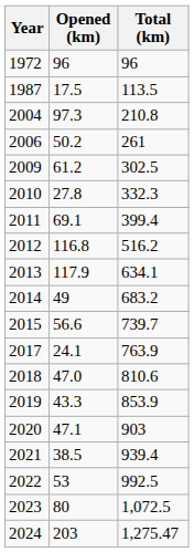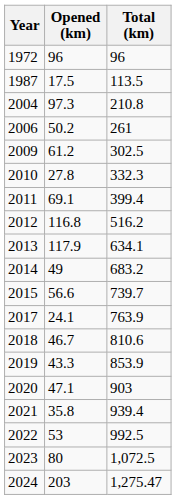 <table class="wikitable collapsible collapsed" style="width:180px; margin:2em auto 2em auto; float:right;">
 <tr>
 <th>Year</th>
 <th>Opened<br> (km)</th>
 <th>Total<br> (km)</th>
 </tr>
 <tr>
 <td>1972</td>
 <td>96</td>
 <td>96</td>
 </tr>
 <tr>
 <td>1987</td>
 <td>17.5</td>
 <td>113.5</td>
 </tr>
 <tr>
 <td>2004</td>
 <td>97.3</td>
 <td>210.8</td>
 </tr>
 <tr>
 <td>2006</td>
 <td>50.2</td>
 <td>261</td>
 </tr>
 <tr>
 <td>2009</td>
 <td>61.2</td>
 <td>302.5</td>
 </tr>
 <tr>
 <td>2010</td>
 <td>27.8</td>
 <td>332.3</td>
 </tr>
 <tr>
 <td>2011</td>
 <td>69.1</td>
 <td>399.4</td>
 </tr>
 <tr>
 <td>2012</td>
 <td>116.8</td>
 <td>516.2</td>
 </tr>
 <tr>
 <td>2013</td>
 <td>117.9</td>
 <td>634.1</td>
 </tr>
 <tr>
 <td>2014</td>
 <td>49</td>
 <td>683.2</td>
 </tr>
 <tr>
 <td>2015</td>
 <td>56.6</td>
 <td>739.7</td>
 </tr>
 <tr>
 <td>2017</td>
 <td>24.1</td>
 <td>763.9</td>
 </tr>
 <tr>
 <td>2018</td>
-<td>47.0</td>
+<td>46.7</td>
 <td>810.6</td>
 </tr>
 <tr>
 <td>2019</td>
 <td>43.3</td>
 <td>853.9</td>
 </tr>
 <tr>
 <td>2020</td>
 <td>47.1</td>
 <td>903</td>
 </tr>
 <tr>
 <td>2021</td>
-<td>38.5</td>
+<td>35.8</td>
 <td>939.4</td>
 </tr>
 <tr>
 <td>2022</td>
 <td>53</td>
 <td>992.5</td>
 </tr>
 <tr>
 <td>2023</td>
 <td>80</td>
 <td>1,072.5</td>
 </tr>
 <tr>
 <td>2024</td>
 <td>203</td>
 <td>1,275.47</td>
 </tr>
 </table>
